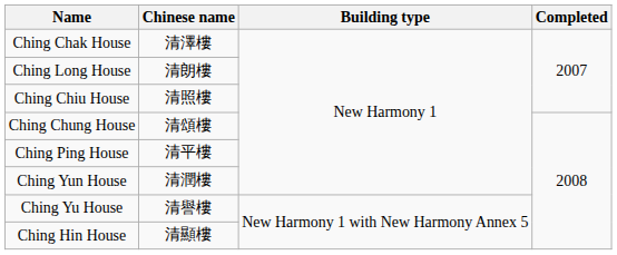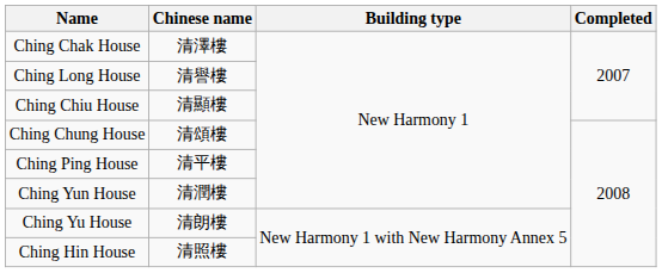 <table class="wikitable" style="text-align: center">
 <tr>
 <th>Name</th>
 <th>Chinese name</th>
 <th>Building type</th>
 <th>Completed</th>
 </tr>
 <tr>
 <td>Ching Chak House</td>
 <td>清澤樓</td>
 <td rowspan="6">New Harmony 1</td>
 <td rowspan="3">2007</td>
 </tr>
 <tr>
 <td>Ching Long House</td>
-<td>清朗樓</td>
+<td>清譽樓</td>
 </tr>
 <tr>
 <td>Ching Chiu House</td>
-<td>清照樓</td>
+<td>清顯樓</td>
 </tr>
 <tr>
 <td>Ching Chung House</td>
 <td>清頌樓</td>
 <td rowspan="5">2008</td>
 </tr>
 <tr>
 <td>Ching Ping House</td>
 <td>清平樓</td>
 </tr>
 <tr>
 <td>Ching Yun House</td>
 <td>清潤樓</td>
 </tr>
 <tr>
 <td>Ching Yu House</td>
-<td>清譽樓</td>
+<td>清朗樓</td>
 <td rowspan="2">New Harmony 1 with New Harmony Annex 5</td>
 </tr>
 <tr>
 <td>Ching Hin House</td>
-<td>清顯樓</td>
+<td>清照樓</td>
 </tr>
 </table>
